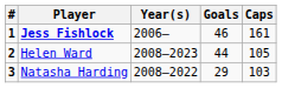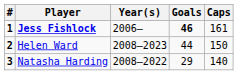 <table class="wikitable sortable">
 <tr>
 <th width =>#</th>
 <th width =>Player</th>
 <th width =>Year(s)</th>
 <th width =>Goals</th>
 <th width =>Caps</th>
 </tr>
 <tr>
 <td align=center><strong>1</strong></td>
 <td><strong><a href='#'>Jess Fishlock</a></strong></td>
 <td>2006–</td>
-<td align=center>46</td>
+<td align=center><strong>46</strong></td>
 <td align=center>161</td>
 </tr>
 <tr>
 <td align=center><strong>2</strong></td>
 <td><a href='#'>Helen Ward</a></td>
 <td>2008–2023</td>
 <td align=center>44</td>
-<td align=center>105</td>
+<td align=center>150</td>
 </tr>
 <tr>
 <td align=center><strong>3</strong></td>
 <td><a href='#'>Natasha Harding</a></td>
 <td>2008–2022</td>
 <td align=center>29</td>
-<td align=center>103<br></td>
+<td align=center>140<br></td>
 </tr>
 </table>
